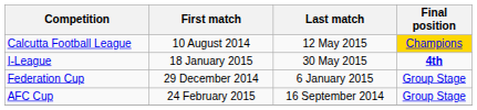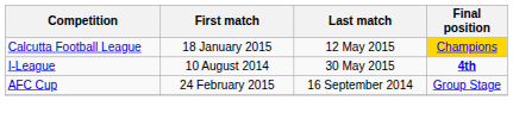 <table class="wikitable" style="text-align:center;">
 <tr>
 <th style="text-align:center; width:200px;">Competition</th>
 <th style="text-align:center; width:170px;">First match</th>
 <th style="text-align:center; width:170px;">Last match</th>
 <th style="text-align:center; width:100px;">Final position</th>
 </tr>
 <tr>
 <td style="text-align:left;"><a href='#'>Calcutta Football League</a></td>
-<td>10 August 2014</td>
+<td>18 January 2015</td>
 <td>12 May 2015</td>
 <td bgcolor="gold"><a href='#'>Champions</a></td>
 </tr>
 <tr>
 <td style="text-align:left;"><a href='#'>I-League</a></td>
-<td>18 January 2015</td>
+<td>10 August 2014</td>
 <td>30 May 2015</td>
 <td><strong><a href='#'>4th</a></strong></td>
-</tr>
-<tr>
-<td style="text-align:left;"><a href='#'>Federation Cup</a></td>
-<td>29 December 2014</td>
-<td>6 January 2015</td>
-<td><a href='#'>Group Stage</a></td>
 </tr>
 <tr>
 <td style="text-align:left;"><a href='#'>AFC Cup</a></td>
 <td>24 February 2015</td>
 <td>16 September 2014</td>
 <td><a href='#'>Group Stage</a></td>
 </tr>
 <tr>
 </tr>
 </table>
